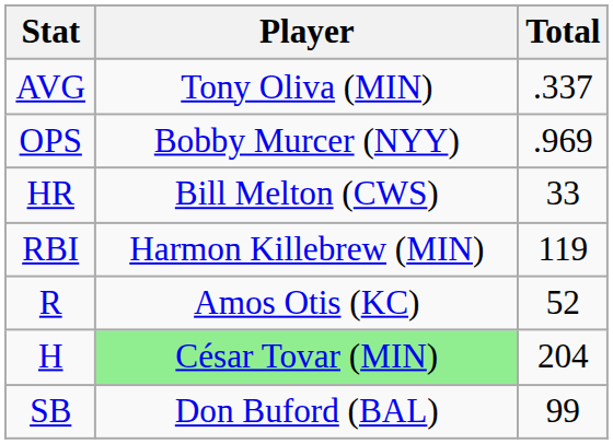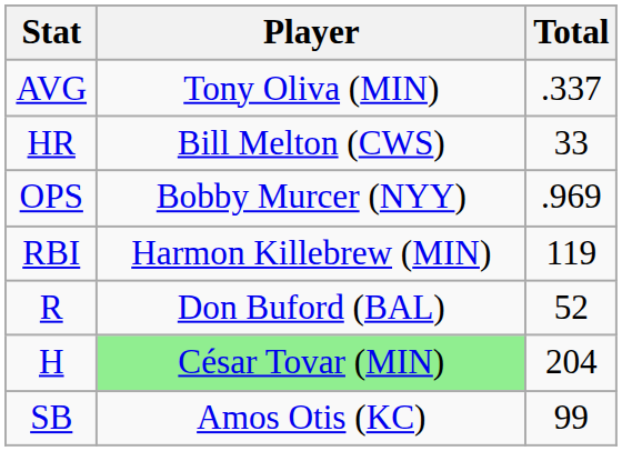 <table class="wikitable" style="text-align:center;">
 <tr>
 <th style="width:15%;">Stat</th>
 <th>Player</th>
 <th style="width:15%;">Total</th>
 </tr>
 <tr>
 <td><a href='#'>AVG</a></td>
 <td><a href='#'>Tony Oliva</a> (<a href='#'>MIN</a>)</td>
 <td>.337</td>
 </tr>
 <tr>
+<td><a href='#'>HR</a></td>
+<td><a href='#'>Bill Melton</a> (<a href='#'>CWS</a>)</td>
+<td>33</td>
+</tr>
+<tr>
 <td><a href='#'>OPS</a></td>
 <td><a href='#'>Bobby Murcer</a> (<a href='#'>NYY</a>)</td>
 <td>.969</td>
-</tr>
-<tr>
-<td><a href='#'>HR</a></td>
-<td><a href='#'>Bill Melton</a> (<a href='#'>CWS</a>)</td>
-<td>33</td>
 </tr>
 <tr>
 <td><a href='#'>RBI</a></td>
 <td><a href='#'>Harmon Killebrew</a> (<a href='#'>MIN</a>)</td>
 <td>119</td>
 </tr>
 <tr>
 <td><a href='#'>R</a></td>
-<td><a href='#'>Amos Otis</a> (<a href='#'>KC</a>)</td>
+<td><a href='#'>Don Buford</a> (<a href='#'>BAL</a>)</td>
 <td>52</td>
 </tr>
 <tr>
 <td><a href='#'>H</a></td>
 <td style="background: lightgreen;"><a href='#'>César Tovar</a> (<a href='#'>MIN</a>)</td>
 <td>204</td>
 </tr>
 <tr>
 <td><a href='#'>SB</a></td>
-<td><a href='#'>Don Buford</a> (<a href='#'>BAL</a>)</td>
+<td><a href='#'>Amos Otis</a> (<a href='#'>KC</a>)</td>
 <td>99</td>
 </tr>
 </table>
